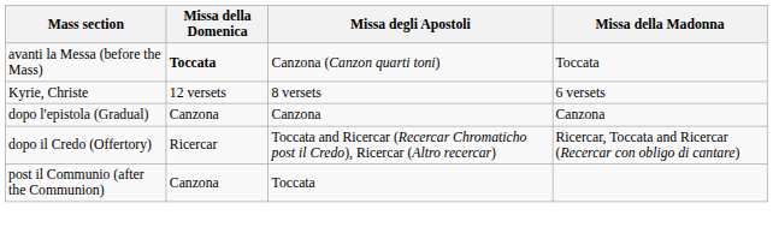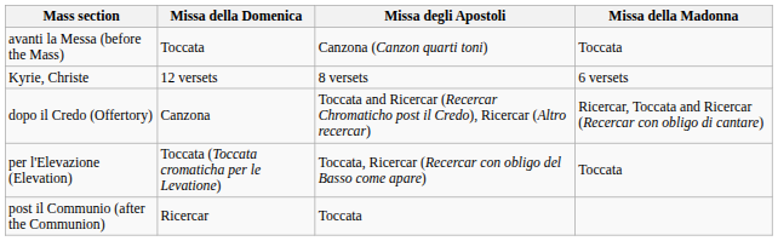 <table class="wikitable">
 <tr>
 <th>Mass section</th>
 <th>Missa della Domenica</th>
 <th>Missa degli Apostoli</th>
 <th>Missa della Madonna</th>
 </tr>
 <tr>
 <td>avanti la Messa (before the Mass)</td>
-<td><strong>Toccata</strong></td>
+<td>Toccata</td>
 <td>Canzona (<em>Canzon quarti toni</em>)</td>
 <td>Toccata</td>
 </tr>
 <tr>
 <td>Kyrie, Christe</td>
 <td>12 versets</td>
 <td>8 versets</td>
 <td>6 versets</td>
 </tr>
 <tr>
-<td>dopo l'epistola (Gradual)</td>
+<td>dopo il Credo (Offertory)</td>
 <td>Canzona</td>
-<td>Canzona</td>
-<td>Canzona</td>
-</tr>
-<tr>
-<td>dopo il Credo (Offertory)</td>
-<td>Ricercar</td>
 <td>Toccata and Ricercar (<em>Recercar Chromaticho post il Credo</em>), Ricercar (<em>Altro recercar</em>)</td>
 <td>Ricercar, Toccata and Ricercar (<em>Recercar con obligo di cantare</em>)</td>
 </tr>
 <tr>
+<td>per l'Elevazione (Elevation)</td>
+<td>Toccata (<em>Toccata cromaticha per le Levatione</em>)</td>
+<td>Toccata, Ricercar (<em>Recercar con obligo del Basso come apare</em>)</td>
+<td>Toccata</td>
+</tr>
+<tr>
 <td>post il Communio (after the Communion)</td>
-<td>Canzona</td>
+<td>Ricercar</td>
 <td>Toccata</td>
 <td> </td>
 </tr>
 </table>
